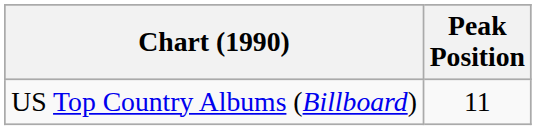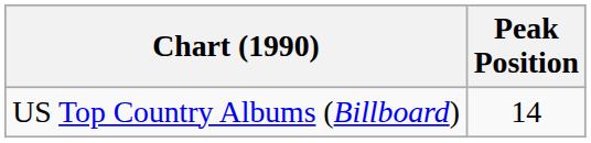 <table class="wikitable">
 <tr>
 <th align="left">Chart (1990)</th>
 <th align="left">Peak<br>Position</th>
 </tr>
 <tr>
 <td align="left">US <a href='#'>Top Country Albums</a> (<em><a href='#'>Billboard</a></em>)</td>
-<td align="center">11</td>
+<td align="center">14</td>
 </tr>
 </table>
